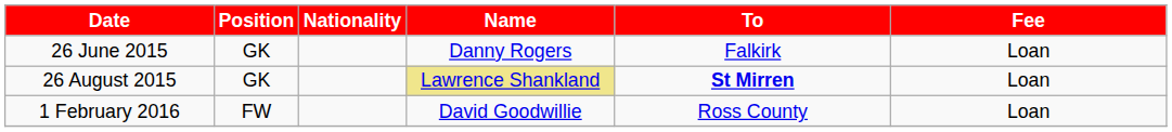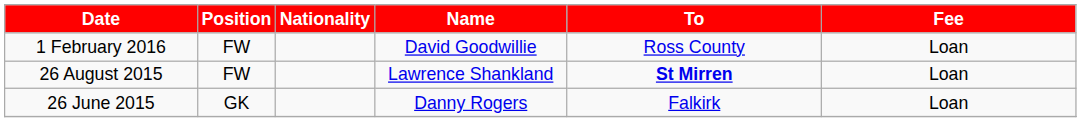 <table class="wikitable"  style="text-align:center; font-size:90%; ">
 <tr>
 <th style="background:#FF0000; color:#FFFFFF; width:150px;">Date</th>
 <th style="background:#FF0000; color:#FFFFFF; width:45px;">Position</th>
 <th style="background:#FF0000; color:#FFFFFF; width:45px;">Nationality</th>
 <th style="background:#FF0000; color:#FFFFFF; width:150px;">Name</th>
 <th style="background:#FF0000; color:#FFFFFF; width:200px;">To</th>
 <th style="background:#FF0000; color:#FFFFFF; width:200px;">Fee</th>
 </tr>
 <tr>
+<td>1 February 2016</td>
+<td>FW</td>
+<td></td>
+<td><a href='#'>David Goodwillie</a></td>
+<td> <a href='#'>Ross County</a></td>
+<td>Loan</td>
+</tr>
+<tr>
+<td>26 August 2015</td>
+<td>FW</td>
+<td></td>
+<td><a href='#'>Lawrence Shankland</a></td>
+<td><strong> <a href='#'>St Mirren</a></strong></td>
+<td>Loan</td>
+</tr>
+<tr>
 <td>26 June 2015</td>
 <td>GK</td>
 <td></td>
 <td><a href='#'>Danny Rogers</a></td>
 <td> <a href='#'>Falkirk</a></td>
 <td>Loan</td>
 </tr>
 <tr>
-<td>26 August 2015</td>
-<td>GK</td>
-<td></td>
-<td style="background: khaki;"><a href='#'>Lawrence Shankland</a></td>
-<td><strong> <a href='#'>St Mirren</a></strong></td>
-<td>Loan</td>
-</tr>
-<tr>
-<td>1 February 2016</td>
-<td>FW</td>
-<td></td>
-<td><a href='#'>David Goodwillie</a></td>
-<td> <a href='#'>Ross County</a></td>
-<td>Loan</td>
-</tr>
-<tr>
 </tr>
 </table>
